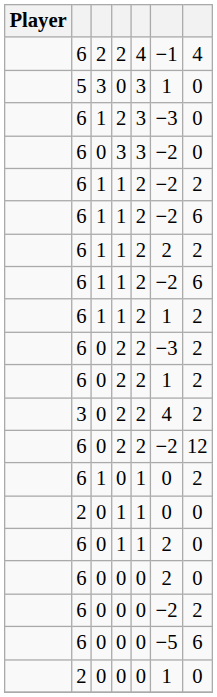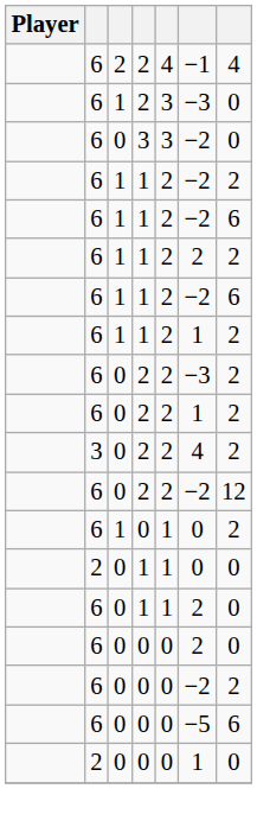 <table class="wikitable sortable" style="text-align:center;">
 <tr>
 <th>Player</th>
 <th></th>
 <th></th>
 <th></th>
 <th></th>
 <th data-sort-type="number"></th>
 <th></th>
 </tr>
 <tr>
 <td></td>
 <td>6</td>
 <td>2</td>
 <td>2</td>
 <td>4</td>
 <td>−1</td>
 <td>4</td>
-</tr>
-<tr>
-<td></td>
-<td>5</td>
-<td>3</td>
-<td>0</td>
-<td>3</td>
-<td>1</td>
-<td>0</td>
 </tr>
 <tr>
 <td></td>
 <td>6</td>
 <td>1</td>
 <td>2</td>
 <td>3</td>
 <td>−3</td>
 <td>0</td>
 </tr>
 <tr>
 <td></td>
 <td>6</td>
 <td>0</td>
 <td>3</td>
 <td>3</td>
 <td>−2</td>
 <td>0</td>
 </tr>
 <tr>
 <td></td>
 <td>6</td>
 <td>1</td>
 <td>1</td>
 <td>2</td>
 <td>−2</td>
 <td>2</td>
 </tr>
 <tr>
 <td></td>
 <td>6</td>
 <td>1</td>
 <td>1</td>
 <td>2</td>
 <td>−2</td>
 <td>6</td>
 </tr>
 <tr>
 <td></td>
 <td>6</td>
 <td>1</td>
 <td>1</td>
 <td>2</td>
 <td>2</td>
 <td>2</td>
 </tr>
 <tr>
 <td></td>
 <td>6</td>
 <td>1</td>
 <td>1</td>
 <td>2</td>
 <td>−2</td>
 <td>6</td>
 </tr>
 <tr>
 <td></td>
 <td>6</td>
 <td>1</td>
 <td>1</td>
 <td>2</td>
 <td>1</td>
 <td>2</td>
 </tr>
 <tr>
 <td></td>
 <td>6</td>
 <td>0</td>
 <td>2</td>
 <td>2</td>
 <td>−3</td>
 <td>2</td>
 </tr>
 <tr>
 <td></td>
 <td>6</td>
 <td>0</td>
 <td>2</td>
 <td>2</td>
 <td>1</td>
 <td>2</td>
 </tr>
 <tr>
 <td></td>
 <td>3</td>
 <td>0</td>
 <td>2</td>
 <td>2</td>
 <td>4</td>
 <td>2</td>
 </tr>
 <tr>
 <td></td>
 <td>6</td>
 <td>0</td>
 <td>2</td>
 <td>2</td>
 <td>−2</td>
 <td>12</td>
 </tr>
 <tr>
 <td></td>
 <td>6</td>
 <td>1</td>
 <td>0</td>
 <td>1</td>
 <td>0</td>
 <td>2</td>
 </tr>
 <tr>
 <td></td>
 <td>2</td>
 <td>0</td>
 <td>1</td>
 <td>1</td>
 <td>0</td>
 <td>0</td>
 </tr>
 <tr>
 <td></td>
 <td>6</td>
 <td>0</td>
 <td>1</td>
 <td>1</td>
 <td>2</td>
 <td>0</td>
 </tr>
 <tr>
 <td></td>
 <td>6</td>
 <td>0</td>
 <td>0</td>
 <td>0</td>
 <td>2</td>
 <td>0</td>
 </tr>
 <tr>
 <td></td>
 <td>6</td>
 <td>0</td>
 <td>0</td>
 <td>0</td>
 <td>−2</td>
 <td>2</td>
 </tr>
 <tr>
 <td></td>
 <td>6</td>
 <td>0</td>
 <td>0</td>
 <td>0</td>
 <td>−5</td>
 <td>6</td>
 </tr>
 <tr>
 <td></td>
 <td>2</td>
 <td>0</td>
 <td>0</td>
 <td>0</td>
 <td>1</td>
 <td>0</td>
 </tr>
 <tr>
 </tr>
 </table>
